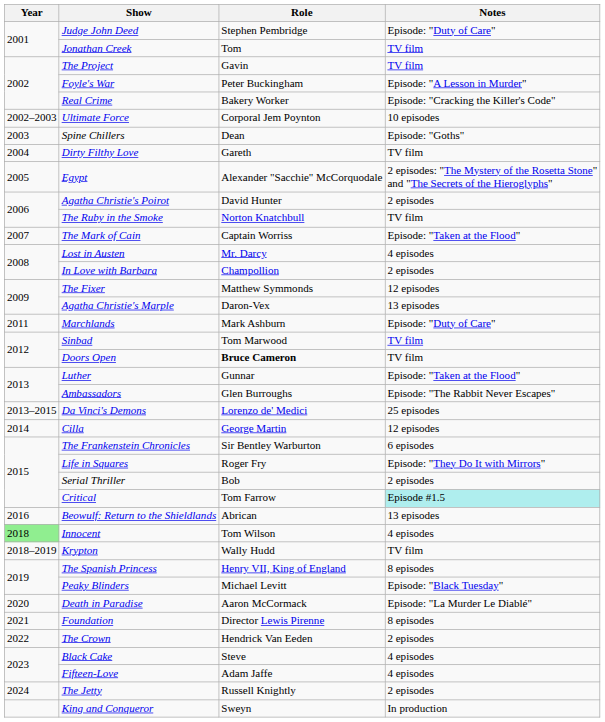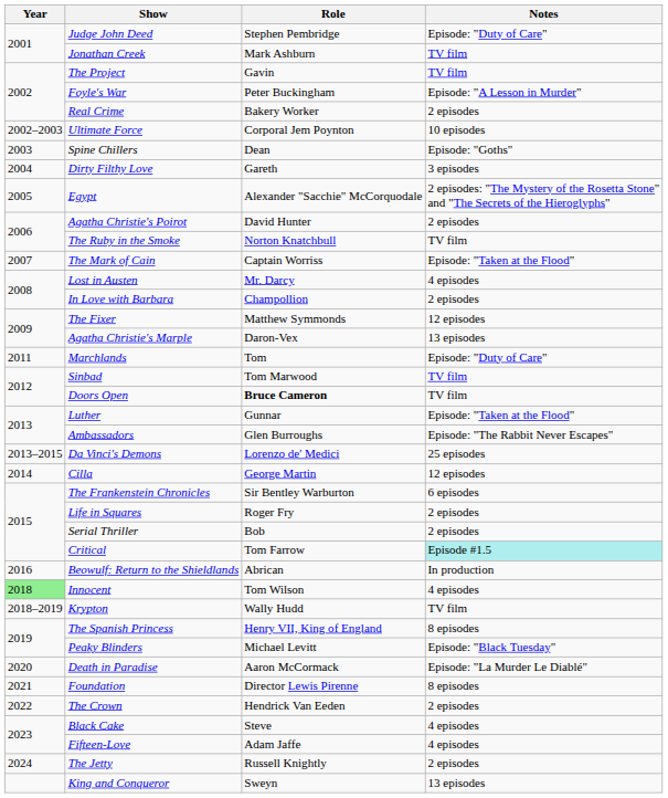 <table class="wikitable sortable">
 <tr>
 <th>Year</th>
 <th>Show</th>
 <th>Role</th>
 <th class="unsortable">Notes</th>
 </tr>
 <tr>
 <td rowspan="2">2001</td>
 <td><em><a href='#'>Judge John Deed</a></em></td>
 <td>Stephen Pembridge</td>
 <td>Episode: "<a href='#'>Duty of Care</a>"</td>
 </tr>
 <tr>
 <td><em><a href='#'>Jonathan Creek</a></em></td>
-<td>Tom</td>
+<td>Mark Ashburn</td>
 <td><a href='#'>TV film</a></td>
 </tr>
 <tr>
 <td rowspan="3">2002</td>
 <td><em><a href='#'>The Project</a></em></td>
 <td>Gavin</td>
 <td><a href='#'>TV film</a></td>
 </tr>
 <tr>
 <td><em><a href='#'>Foyle's War</a></em></td>
 <td>Peter Buckingham</td>
 <td>Episode: "<a href='#'>A Lesson in Murder</a>"</td>
 </tr>
 <tr>
 <td><em><a href='#'>Real Crime</a></em></td>
 <td>Bakery Worker</td>
-<td>Episode: "Cracking the Killer's Code"</td>
+<td>2 episodes</td>
 </tr>
 <tr>
 <td>2002–2003</td>
 <td><em><a href='#'>Ultimate Force</a></em></td>
 <td>Corporal Jem Poynton</td>
 <td>10 episodes</td>
 </tr>
 <tr>
 <td>2003</td>
 <td><em>Spine Chillers</em></td>
 <td>Dean</td>
 <td>Episode: "Goths"</td>
 </tr>
 <tr>
 <td>2004</td>
 <td><em><a href='#'>Dirty Filthy Love</a></em></td>
 <td>Gareth</td>
-<td>TV film</td>
+<td>3 episodes</td>
 </tr>
 <tr>
 <td>2005</td>
 <td><em><a href='#'>Egypt</a></em></td>
 <td>Alexander "Sacchie" McCorquodale</td>
 <td>2 episodes: "<a href='#'>The Mystery of the Rosetta Stone</a>"<br>and "<a href='#'>The Secrets of the Hieroglyphs</a>"</td>
 </tr>
 <tr>
 <td rowspan="2">2006</td>
 <td><em><a href='#'>Agatha Christie's Poirot</a></em></td>
 <td>David Hunter</td>
 <td>2 episodes</td>
 </tr>
 <tr>
 <td><em><a href='#'>The Ruby in the Smoke</a></em></td>
 <td><a href='#'>Norton Knatchbull</a></td>
 <td>TV film</td>
 </tr>
 <tr>
 <td>2007</td>
 <td><em><a href='#'>The Mark of Cain</a></em></td>
 <td>Captain Worriss</td>
 <td>Episode: "<a href='#'>Taken at the Flood</a>"</td>
 </tr>
 <tr>
 <td rowspan="2">2008</td>
 <td><em><a href='#'>Lost in Austen</a></em></td>
 <td><a href='#'>Mr. Darcy</a></td>
 <td>4 episodes</td>
 </tr>
 <tr>
 <td><em><a href='#'>In Love with Barbara</a></em></td>
 <td><a href='#'>Champollion</a></td>
 <td>2 episodes</td>
 </tr>
 <tr>
 <td rowspan="2">2009</td>
 <td><em><a href='#'>The Fixer</a></em></td>
 <td>Matthew Symmonds</td>
 <td>12 episodes</td>
 </tr>
 <tr>
 <td><em><a href='#'>Agatha Christie's Marple</a></em></td>
 <td>Daron-Vex</td>
 <td>13 episodes</td>
 </tr>
 <tr>
 <td>2011</td>
 <td><em><a href='#'>Marchlands</a></em></td>
-<td>Mark Ashburn</td>
+<td>Tom</td>
 <td>Episode: "<a href='#'>Duty of Care</a>"</td>
 </tr>
 <tr>
 <td rowspan="2">2012</td>
 <td><em><a href='#'>Sinbad</a></em></td>
 <td>Tom Marwood</td>
 <td><a href='#'>TV film</a></td>
 </tr>
 <tr>
 <td><em><a href='#'>Doors Open</a></em></td>
 <td><strong>Bruce Cameron</strong></td>
 <td>TV film</td>
 </tr>
 <tr>
 <td rowspan="2">2013</td>
 <td><em><a href='#'>Luther</a></em></td>
 <td>Gunnar</td>
 <td>Episode: "<a href='#'>Taken at the Flood</a>"</td>
 </tr>
 <tr>
 <td><em><a href='#'>Ambassadors</a></em></td>
 <td>Glen Burroughs</td>
 <td>Episode: "The Rabbit Never Escapes"</td>
 </tr>
 <tr>
 <td>2013–2015</td>
 <td><em><a href='#'>Da Vinci's Demons</a></em></td>
 <td><a href='#'>Lorenzo de' Medici</a></td>
 <td>25 episodes</td>
 </tr>
 <tr>
 <td>2014</td>
 <td><em><a href='#'>Cilla</a></em></td>
 <td><a href='#'>George Martin</a></td>
 <td>12 episodes</td>
 </tr>
 <tr>
 <td rowspan="4">2015</td>
 <td><em><a href='#'>The Frankenstein Chronicles</a></em></td>
 <td>Sir Bentley Warburton</td>
 <td>6 episodes</td>
 </tr>
 <tr>
 <td><em><a href='#'>Life in Squares</a></em></td>
 <td>Roger Fry</td>
-<td>Episode: "<a href='#'>They Do It with Mirrors</a>"</td>
+<td>2 episodes</td>
 </tr>
 <tr>
 <td><em>Serial Thriller</em></td>
 <td>Bob</td>
 <td>2 episodes</td>
 </tr>
 <tr>
 <td><em><a href='#'>Critical</a></em></td>
 <td>Tom Farrow</td>
 <td style="background: paleturquoise;">Episode #1.5</td>
 </tr>
 <tr>
 <td>2016</td>
 <td><em><a href='#'>Beowulf: Return to the Shieldlands</a></em></td>
 <td>Abrican</td>
-<td>13 episodes</td>
+<td>In production</td>
 </tr>
 <tr>
 <td style="background: lightgreen;">2018</td>
 <td><em><a href='#'>Innocent</a></em></td>
 <td>Tom Wilson</td>
 <td>4 episodes</td>
 </tr>
 <tr>
 <td>2018–2019</td>
 <td><em><a href='#'>Krypton</a></em></td>
 <td>Wally Hudd</td>
 <td>TV film</td>
 </tr>
 <tr>
 <td rowspan="2">2019</td>
 <td><em><a href='#'>The Spanish Princess</a></em></td>
 <td><a href='#'>Henry VII, King of England</a></td>
 <td>8 episodes</td>
 </tr>
 <tr>
 <td><em><a href='#'>Peaky Blinders</a></em></td>
 <td>Michael Levitt</td>
 <td>Episode: "<a href='#'>Black Tuesday</a>"</td>
 </tr>
 <tr>
 <td>2020</td>
 <td><em><a href='#'>Death in Paradise</a></em></td>
 <td>Aaron McCormack</td>
 <td>Episode: "La Murder Le Diablé"</td>
 </tr>
 <tr>
 <td>2021</td>
 <td><em><a href='#'>Foundation</a></em></td>
 <td>Director <a href='#'>Lewis Pirenne</a></td>
 <td>8 episodes</td>
 </tr>
 <tr>
 <td>2022</td>
 <td><em><a href='#'>The Crown</a></em></td>
 <td>Hendrick Van Eeden</td>
 <td>2 episodes</td>
 </tr>
 <tr>
 <td rowspan="2">2023</td>
 <td><em><a href='#'>Black Cake</a></em></td>
 <td>Steve</td>
 <td>4 episodes</td>
 </tr>
 <tr>
 <td><em><a href='#'>Fifteen-Love</a></em></td>
 <td>Adam Jaffe</td>
 <td>4 episodes</td>
 </tr>
 <tr>
 <td>2024</td>
 <td><em><a href='#'>The Jetty</a></em></td>
 <td>Russell Knightly</td>
 <td>2 episodes</td>
 </tr>
 <tr>
 <td></td>
 <td><em><a href='#'>King and Conqueror</a></em></td>
 <td>Sweyn</td>
-<td>In production</td>
+<td>13 episodes</td>
 </tr>
 </table>
